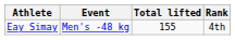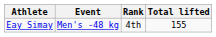 <table class="wikitable">
 <tr>
 <th>Athlete</th>
 <th>Event</th>
+<th>Rank</th>
 <th>Total lifted</th>
-<th>Rank</th>
 </tr>
 <tr>
 <td><a href='#'>Eay Simay</a></td>
 <td><a href='#'>Men's -48 kg</a></td>
+<td align="center">4th</td>
 <td align="center">155</td>
-<td align="center">4th</td>
 </tr>
 </table>
